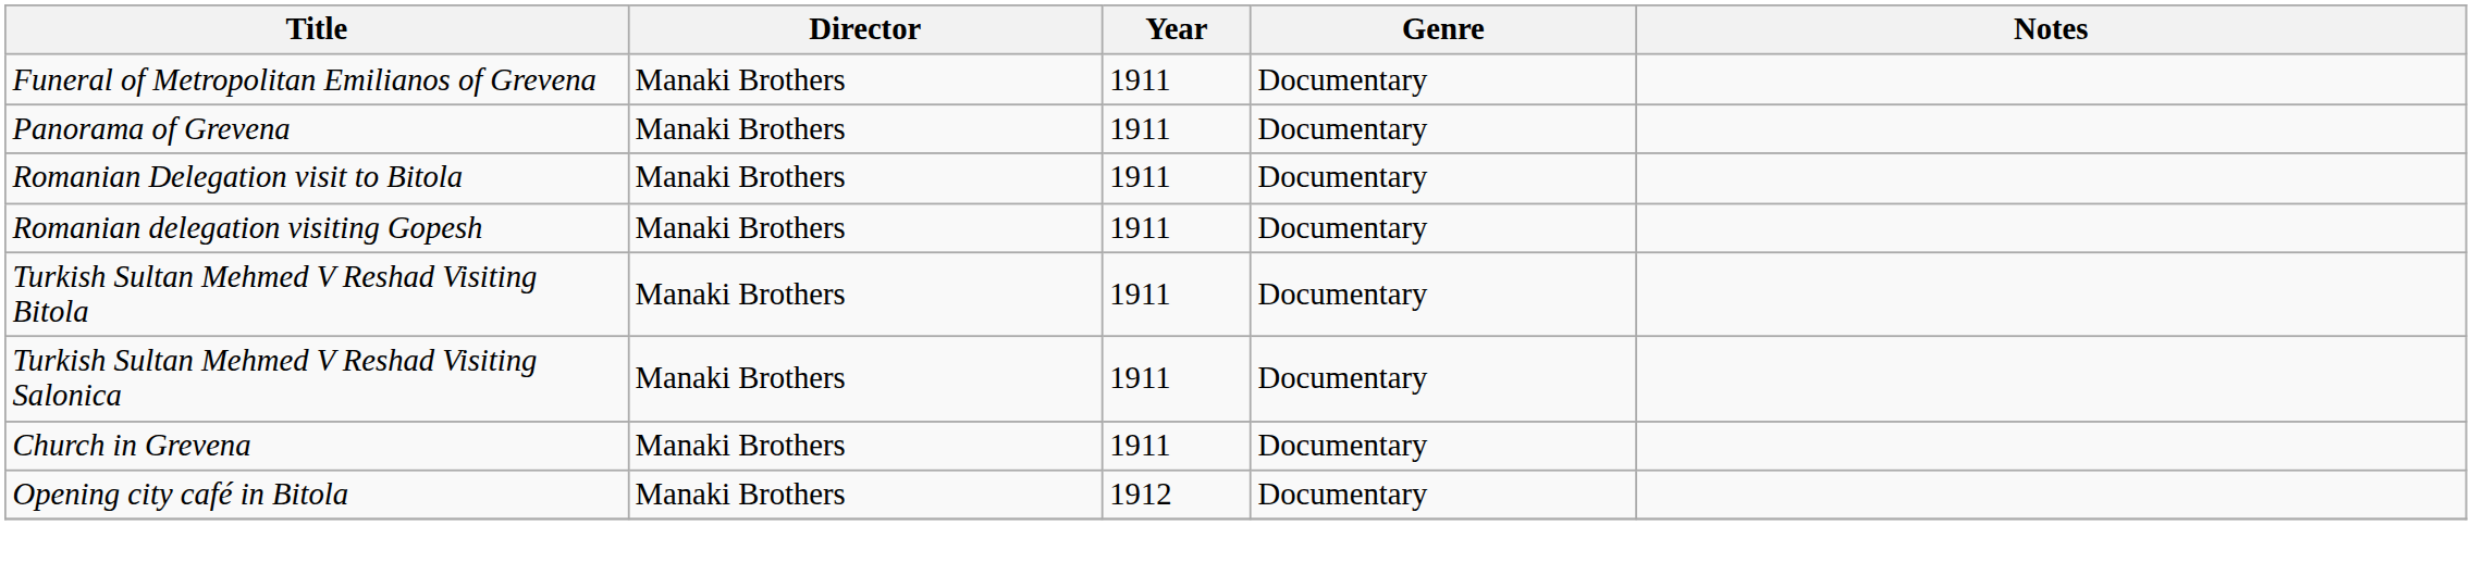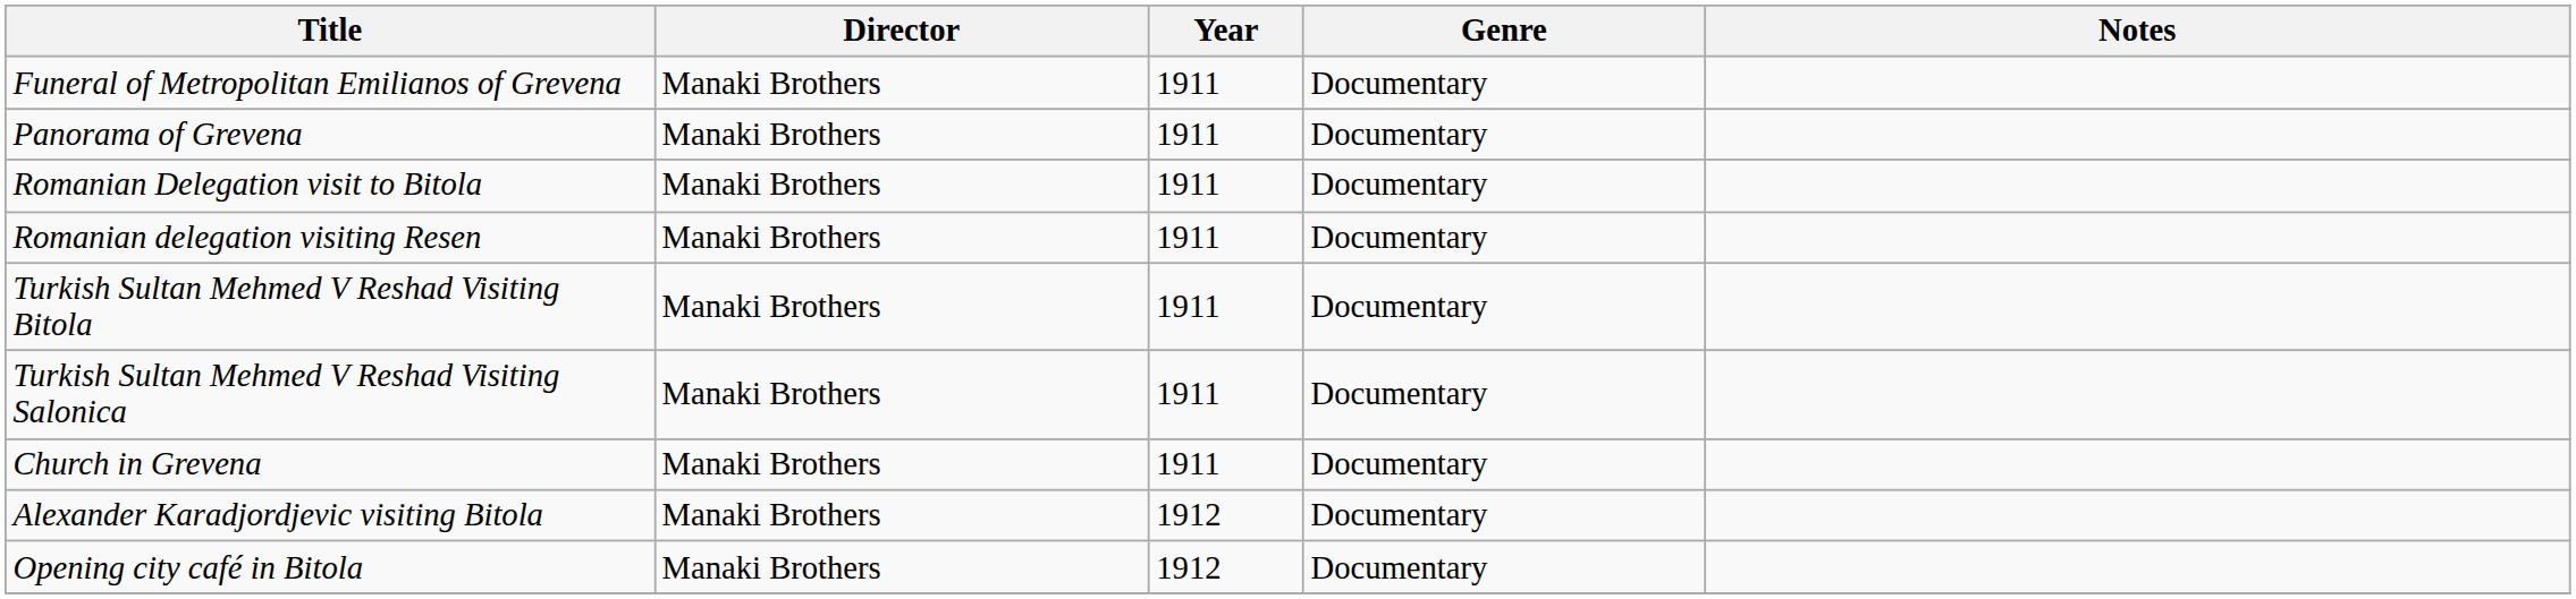 <table class="wikitable" width= "100%">
 <tr>
 <th width=21%>Title</th>
 <th width=16%>Director</th>
 <th width=5%>Year</th>
 <th width=13%>Genre</th>
 <th width=28%>Notes</th>
 </tr>
 <tr>
 <td><em>Funeral of Metropolitan Emilianos of Grevena</em></td>
 <td>Manaki Brothers</td>
 <td>1911</td>
 <td>Documentary</td>
 <td></td>
 </tr>
 <tr>
 <td><em>Panorama of Grevena</em></td>
 <td>Manaki Brothers</td>
 <td>1911</td>
 <td>Documentary</td>
 <td></td>
 </tr>
 <tr>
 <td><em>Romanian Delegation visit to Bitola</em></td>
 <td>Manaki Brothers</td>
 <td>1911</td>
 <td>Documentary</td>
 <td></td>
 </tr>
 <tr>
-<td><em>Romanian delegation visiting Gopesh</em></td>
+<td><em>Romanian delegation visiting Resen</em></td>
 <td>Manaki Brothers</td>
 <td>1911</td>
 <td>Documentary</td>
 <td></td>
 </tr>
 <tr>
 <td><em>Turkish Sultan Mehmed V Reshad Visiting Bitola</em></td>
 <td>Manaki Brothers</td>
 <td>1911</td>
 <td>Documentary</td>
 <td></td>
 </tr>
 <tr>
 <td><em>Turkish Sultan Mehmed V Reshad Visiting Salonica</em></td>
 <td>Manaki Brothers</td>
 <td>1911</td>
 <td>Documentary</td>
 <td></td>
 </tr>
 <tr>
 <td><em>Church in Grevena</em></td>
 <td>Manaki Brothers</td>
 <td>1911</td>
 <td>Documentary</td>
 <td></td>
 </tr>
 <tr>
+<td><em>Alexander Karadjordjevic visiting Bitola</em></td>
+<td>Manaki Brothers</td>
+<td>1912</td>
+<td>Documentary</td>
+<td></td>
+</tr>
+<tr>
 <td><em>Opening city café in Bitola</em></td>
 <td>Manaki Brothers</td>
 <td>1912</td>
 <td>Documentary</td>
 <td></td>
 </tr>
 <tr>
 </tr>
 </table>
